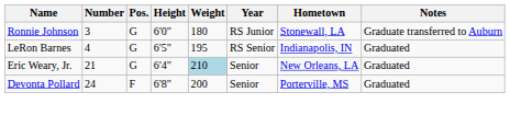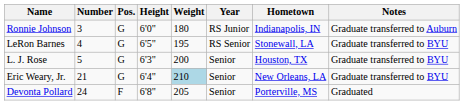 <table class="wikitable sortable" border="1">
 <tr>
 <th>Name</th>
 <th>Number</th>
 <th>Pos.</th>
 <th>Height</th>
 <th>Weight</th>
 <th>Year</th>
 <th>Hometown</th>
 <th class="unsortable">Notes</th>
 </tr>
 <tr>
 <td><a href='#'>Ronnie Johnson</a></td>
 <td>3</td>
 <td>G</td>
 <td>6'0"</td>
 <td>180</td>
 <td>RS Junior</td>
-<td><a href='#'>Stonewall, LA</a></td>
+<td><a href='#'>Indianapolis, IN</a></td>
 <td>Graduate transferred to <a href='#'>Auburn</a></td>
 </tr>
 <tr>
 <td>LeRon Barnes</td>
 <td>4</td>
 <td>G</td>
 <td>6'5"</td>
 <td>195</td>
 <td>RS Senior</td>
-<td><a href='#'>Indianapolis, IN</a></td>
-<td>Graduated</td>
+<td><a href='#'>Stonewall, LA</a></td>
+<td>Graduate transferred to <a href='#'>BYU</a></td>
+</tr>
+<tr>
+<td>L. J. Rose</td>
+<td>5</td>
+<td>G</td>
+<td>6'3"</td>
+<td>200</td>
+<td>Senior</td>
+<td><a href='#'>Houston, TX</a></td>
+<td>Graduate transferred to <a href='#'>BYU</a></td>
 </tr>
 <tr>
 <td>Eric Weary, Jr.</td>
 <td>21</td>
 <td>G</td>
 <td>6'4"</td>
 <td style="background: lightblue;">210</td>
 <td>Senior</td>
 <td><a href='#'>New Orleans, LA</a></td>
-<td>Graduated</td>
+<td>Graduate transferred to <a href='#'>BYU</a></td>
 </tr>
 <tr>
 <td><a href='#'>Devonta Pollard</a></td>
 <td>24</td>
 <td>F</td>
 <td>6'8"</td>
-<td>200</td>
+<td>205</td>
 <td>Senior</td>
 <td><a href='#'>Porterville, MS</a></td>
 <td>Graduated</td>
 </tr>
 </table>
